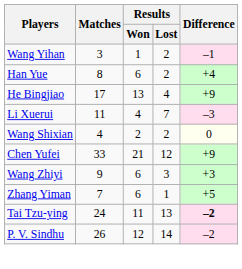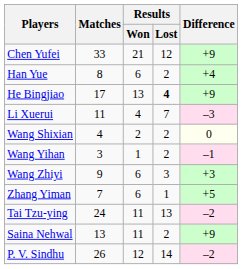 <table class=wikitable style="text-align:center; font-size:small">
 <tr>
 <th rowspan="2">Players</th>
 <th rowspan="2">Matches</th>
 <th colspan="2">Results</th>
 <th rowspan="2">Difference</th>
 </tr>
 <tr>
 <th>Won</th>
 <th>Lost</th>
 </tr>
 <tr>
-<td align="left"> <a href='#'>Wang Yihan</a></td>
-<td>3</td>
-<td>1</td>
-<td>2</td>
-<td bgcolor="#ffddee">–1</td>
+<td align="left"> <a href='#'>Chen Yufei</a></td>
+<td>33</td>
+<td>21</td>
+<td>12</td>
+<td bgcolor="#ccffcc">+9</td>
 </tr>
 <tr>
 <td align="left"> <a href='#'>Han Yue</a></td>
 <td>8</td>
 <td>6</td>
 <td>2</td>
 <td bgcolor="#ccffcc">+4</td>
 </tr>
 <tr>
 <td align="left"> <a href='#'>He Bingjiao</a></td>
 <td>17</td>
 <td>13</td>
-<td>4</td>
+<td><strong>4</strong></td>
 <td bgcolor="#ccffcc">+9</td>
 </tr>
 <tr>
 <td align="left"> <a href='#'>Li Xuerui</a></td>
 <td>11</td>
 <td>4</td>
 <td>7</td>
 <td bgcolor="#ffddee">–3</td>
 </tr>
 <tr>
 <td align="left"> <a href='#'>Wang Shixian</a></td>
 <td>4</td>
 <td>2</td>
 <td>2</td>
 <td bgcolor="#fffff0">0</td>
 </tr>
 <tr>
-<td align="left"> <a href='#'>Chen Yufei</a></td>
-<td>33</td>
-<td>21</td>
-<td>12</td>
-<td bgcolor="#ccffcc">+9</td>
+<td align="left"> <a href='#'>Wang Yihan</a></td>
+<td>3</td>
+<td>1</td>
+<td>2</td>
+<td bgcolor="#ffddee">–1</td>
 </tr>
 <tr>
 <td align="left"> <a href='#'>Wang Zhiyi</a></td>
 <td>9</td>
 <td>6</td>
 <td>3</td>
 <td bgcolor="#ccffcc">+3</td>
 </tr>
 <tr>
 <td align="left"> <a href='#'>Zhang Yiman</a></td>
 <td>7</td>
 <td>6</td>
 <td>1</td>
 <td bgcolor="#ccffcc">+5</td>
 </tr>
 <tr>
 <td align="left"> <a href='#'>Tai Tzu-ying</a></td>
 <td>24</td>
 <td>11</td>
 <td>13</td>
-<td bgcolor="#ffddee"><strong>–2</strong></td>
+<td bgcolor="#ffddee">–2</td>
+</tr>
+<tr>
+<td align="left"> <a href='#'>Saina Nehwal</a></td>
+<td>13</td>
+<td>11</td>
+<td>2</td>
+<td bgcolor="#ccffcc">+9</td>
 </tr>
 <tr>
 <td align="left"> <a href='#'>P. V. Sindhu</a></td>
 <td>26</td>
 <td>12</td>
 <td>14</td>
 <td bgcolor="#ffddee">–2</td>
 </tr>
 </table>
